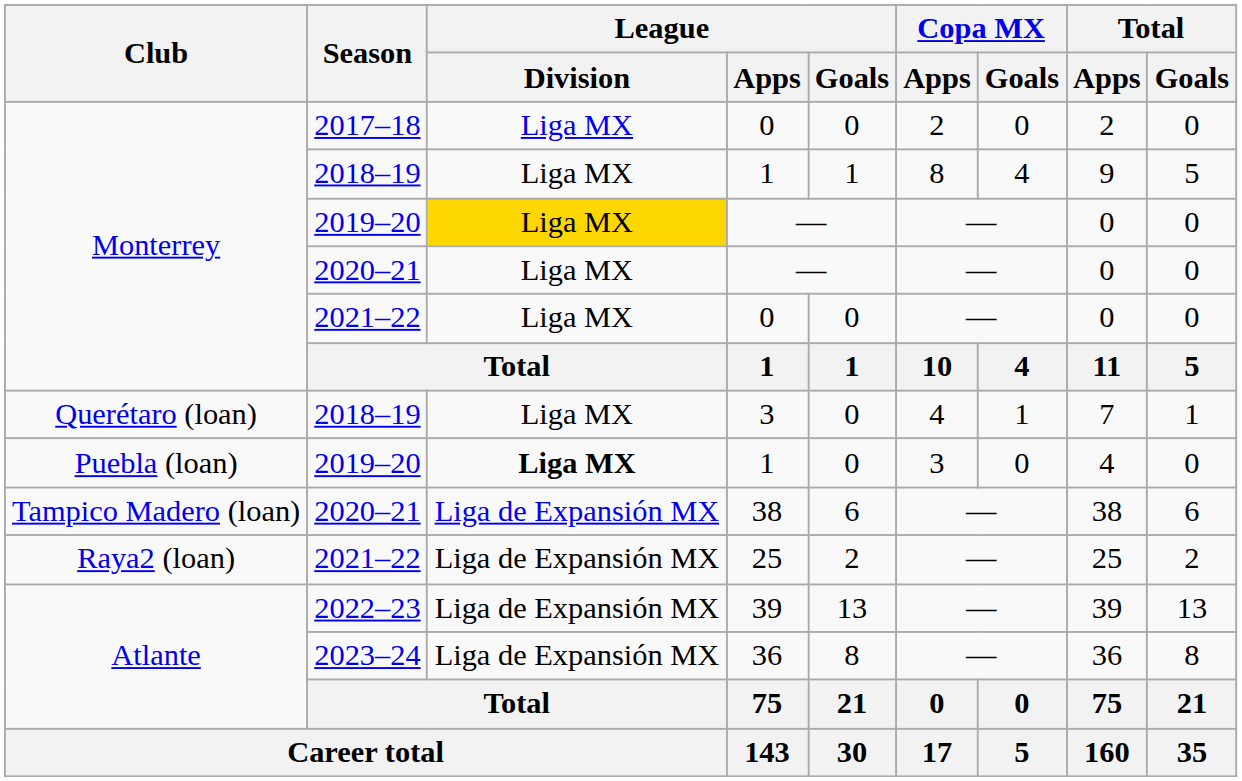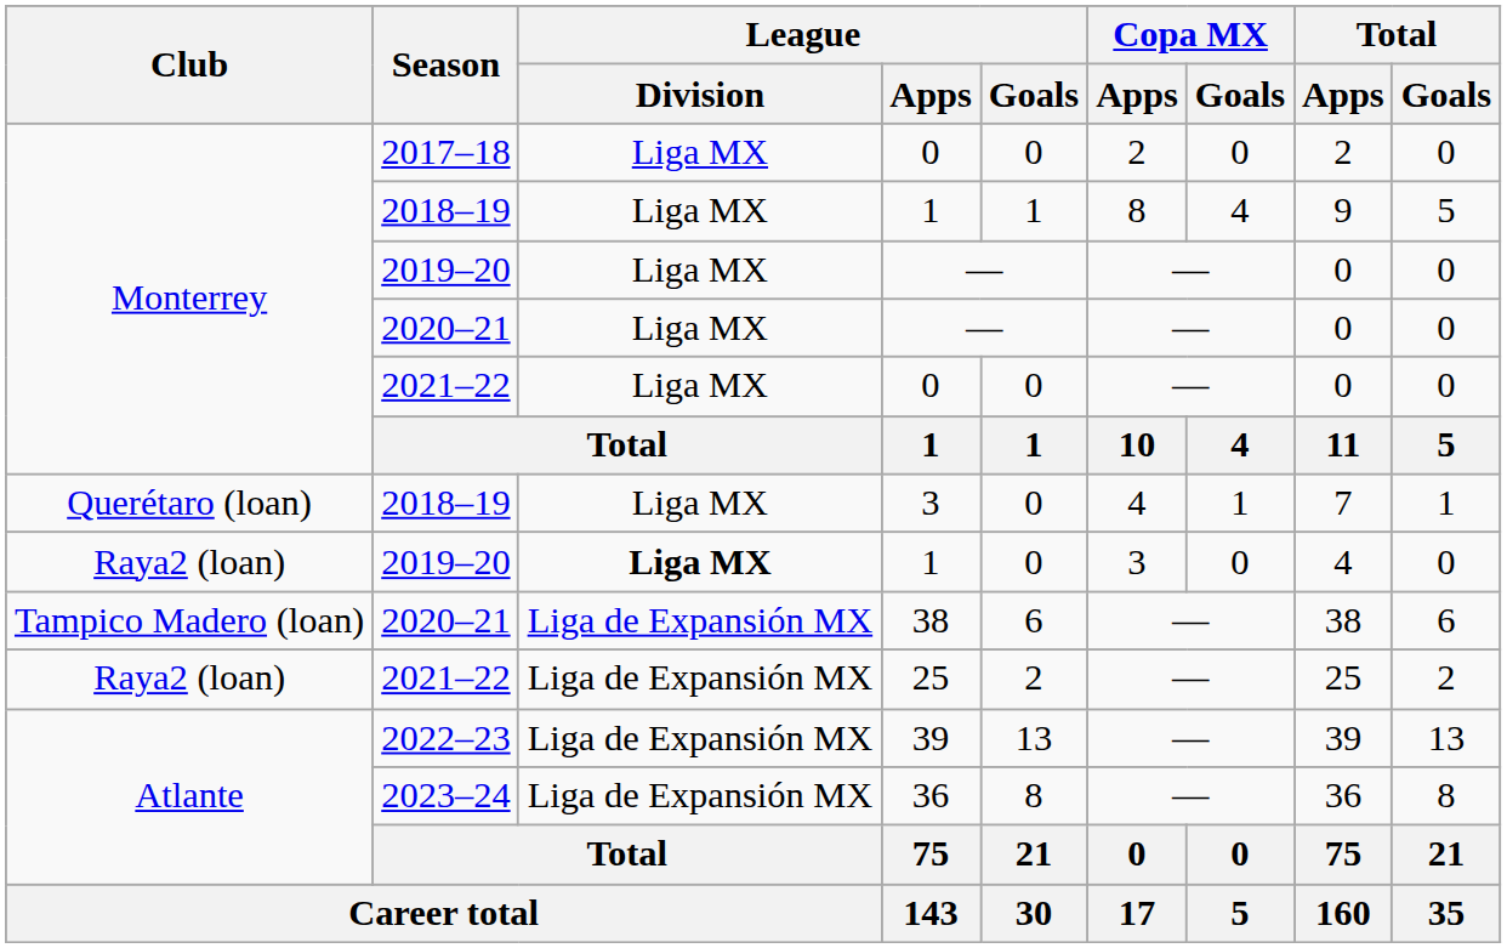 <table class="wikitable" style="text-align:center">
 <tr>
 <th rowspan="2">Club</th>
 <th rowspan="2">Season</th>
 <th colspan="3">League</th>
 <th colspan="2"><a href='#'>Copa MX</a></th>
 <th colspan="2">Total</th>
 </tr>
 <tr>
 <th>Division</th>
 <th>Apps</th>
 <th>Goals</th>
 <th>Apps</th>
 <th>Goals</th>
 <th>Apps</th>
 <th>Goals</th>
 </tr>
 <tr>
 <td rowspan="6"><a href='#'>Monterrey</a></td>
 <td><a href='#'>2017–18</a></td>
 <td><a href='#'>Liga MX</a></td>
 <td>0</td>
 <td>0</td>
 <td>2</td>
 <td>0</td>
 <td>2</td>
 <td>0</td>
 </tr>
 <tr>
 <td><a href='#'>2018–19</a></td>
 <td>Liga MX</td>
 <td>1</td>
 <td>1</td>
 <td>8</td>
 <td>4</td>
 <td>9</td>
 <td>5</td>
 </tr>
 <tr>
 <td><a href='#'>2019–20</a></td>
-<td style="background: gold;">Liga MX</td>
+<td>Liga MX</td>
 <td colspan="2">—</td>
 <td colspan="2">—</td>
 <td>0</td>
 <td>0</td>
 </tr>
 <tr>
 <td><a href='#'>2020–21</a></td>
 <td>Liga MX</td>
 <td colspan="2">—</td>
 <td colspan="2">—</td>
 <td>0</td>
 <td>0</td>
 </tr>
 <tr>
 <td><a href='#'>2021–22</a></td>
 <td>Liga MX</td>
 <td>0</td>
 <td>0</td>
 <td colspan="2">—</td>
 <td>0</td>
 <td>0</td>
 </tr>
 <tr>
 <th colspan="2">Total</th>
 <th>1</th>
 <th>1</th>
 <th>10</th>
 <th>4</th>
 <th>11</th>
 <th>5</th>
 </tr>
 <tr>
 <td><a href='#'>Querétaro</a> (loan)</td>
 <td><a href='#'>2018–19</a></td>
 <td>Liga MX</td>
 <td>3</td>
 <td>0</td>
 <td>4</td>
 <td>1</td>
 <td>7</td>
 <td>1</td>
 </tr>
 <tr>
-<td><a href='#'>Puebla</a> (loan)</td>
+<td><a href='#'>Raya2</a> (loan)</td>
 <td><a href='#'>2019–20</a></td>
 <td><strong>Liga MX</strong></td>
 <td>1</td>
 <td>0</td>
 <td>3</td>
 <td>0</td>
 <td>4</td>
 <td>0</td>
 </tr>
 <tr>
 <td><a href='#'>Tampico Madero</a> (loan)</td>
 <td><a href='#'>2020–21</a></td>
 <td><a href='#'>Liga de Expansión MX</a></td>
 <td>38</td>
 <td>6</td>
 <td colspan="2">—</td>
 <td>38</td>
 <td>6</td>
 </tr>
 <tr>
 <td><a href='#'>Raya2</a> (loan)</td>
 <td><a href='#'>2021–22</a></td>
 <td>Liga de Expansión MX</td>
 <td>25</td>
 <td>2</td>
 <td colspan="2">—</td>
 <td>25</td>
 <td>2</td>
 </tr>
 <tr>
 <td rowspan="3"><a href='#'>Atlante</a></td>
 <td><a href='#'>2022–23</a></td>
 <td>Liga de Expansión MX</td>
 <td>39</td>
 <td>13</td>
 <td colspan="2">—</td>
 <td>39</td>
 <td>13</td>
 </tr>
 <tr>
 <td><a href='#'>2023–24</a></td>
 <td>Liga de Expansión MX</td>
 <td>36</td>
 <td>8</td>
 <td colspan="2">—</td>
 <td>36</td>
 <td>8</td>
 </tr>
 <tr>
 <th colspan="2">Total</th>
 <th>75</th>
 <th>21</th>
 <th>0</th>
 <th>0</th>
 <th>75</th>
 <th>21</th>
 </tr>
 <tr>
 <th colspan="3">Career total</th>
 <th>143</th>
 <th>30</th>
 <th>17</th>
 <th>5</th>
 <th>160</th>
 <th>35</th>
 </tr>
 </table>
